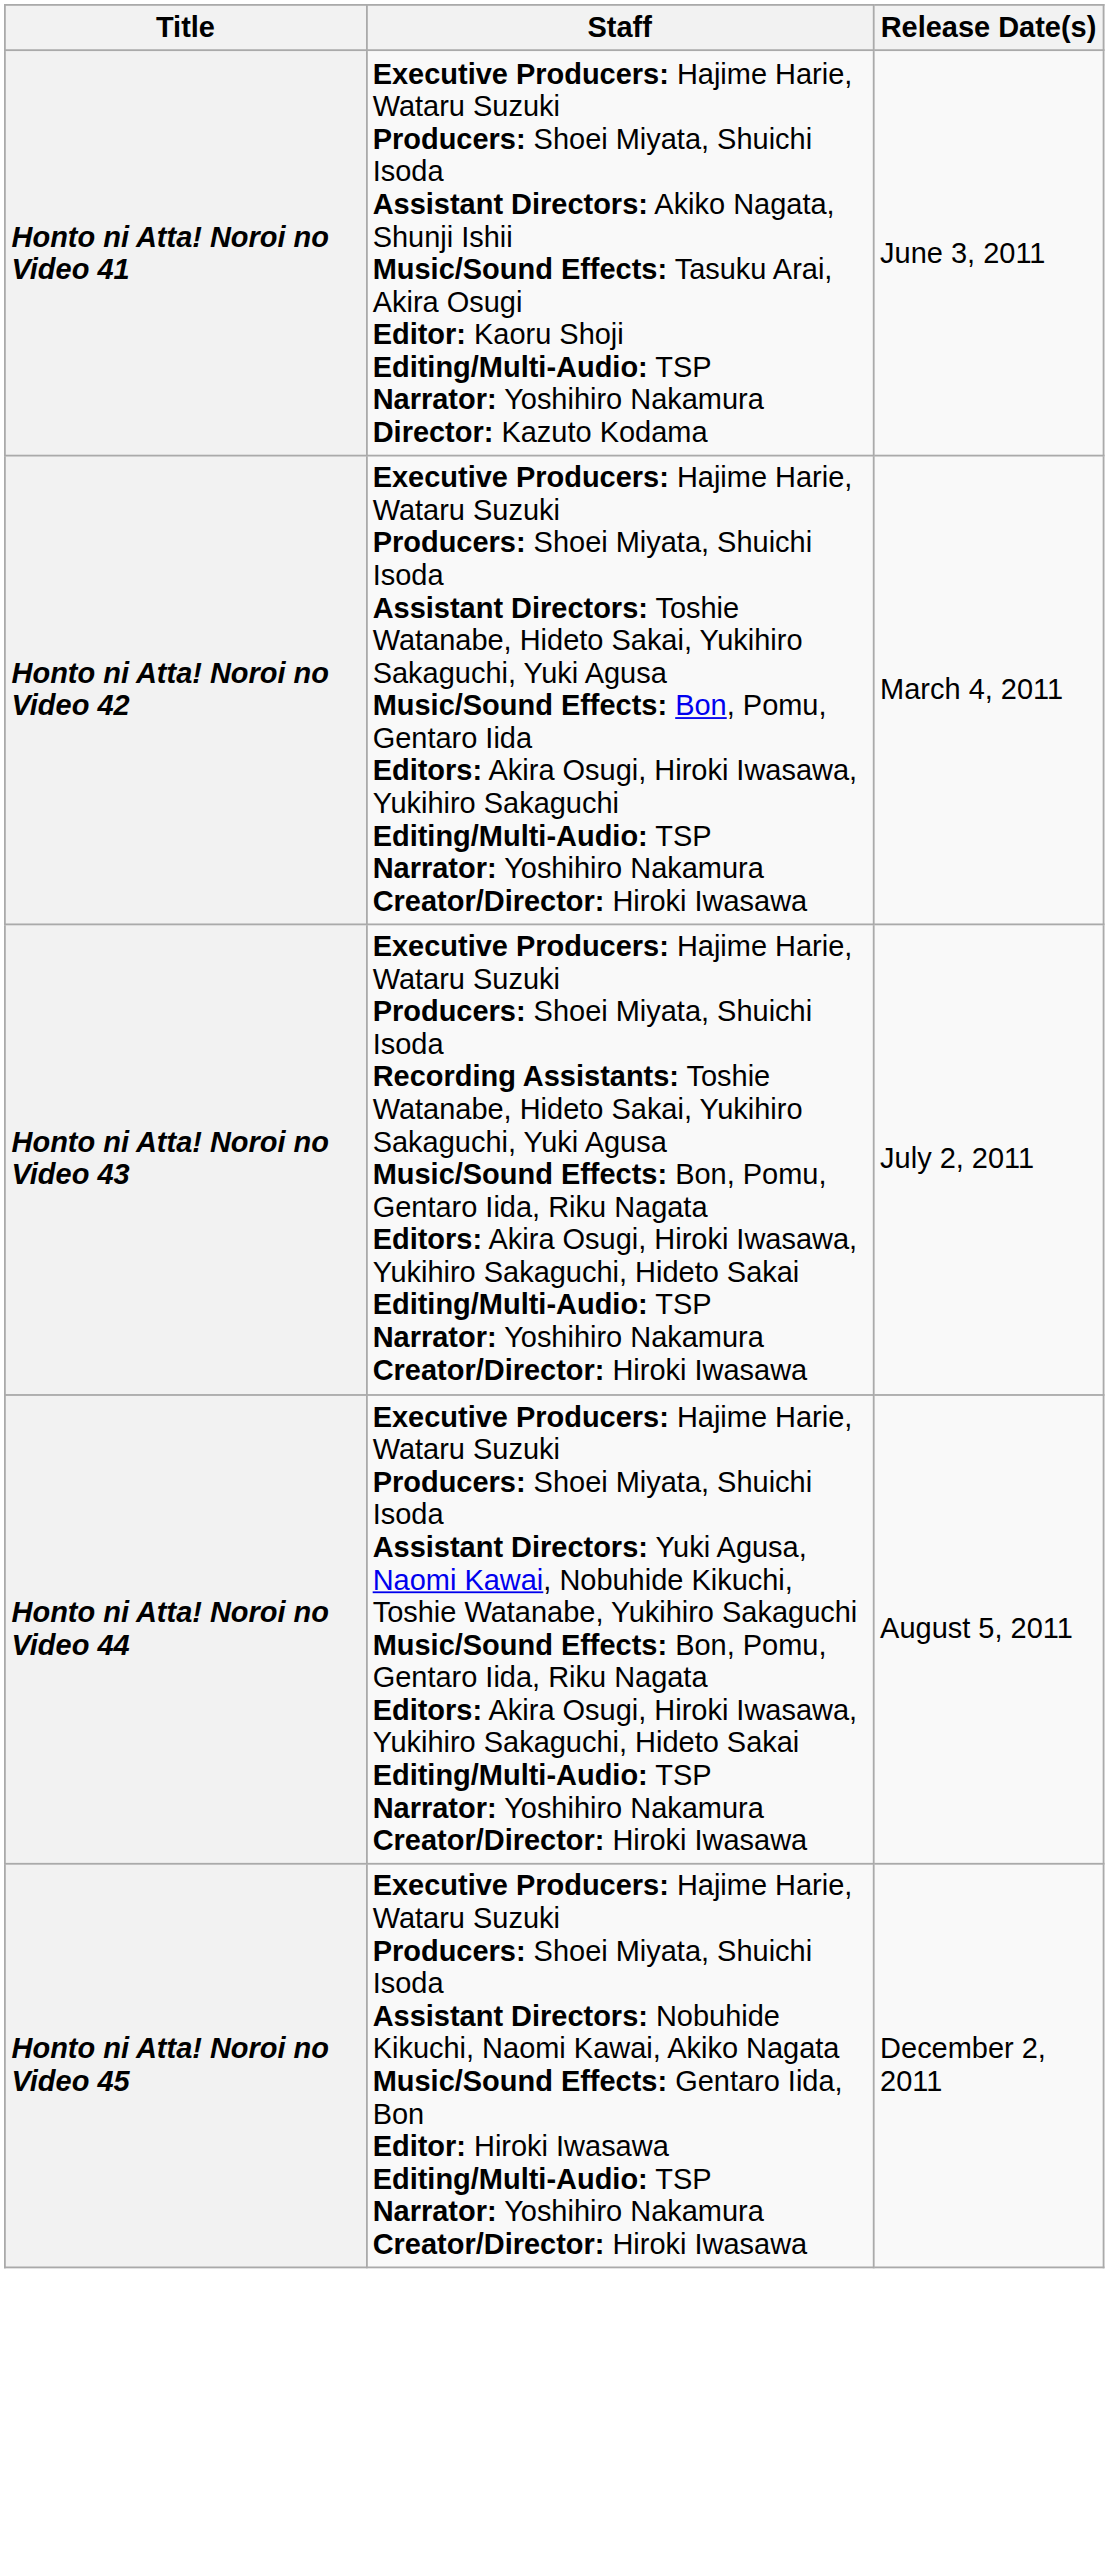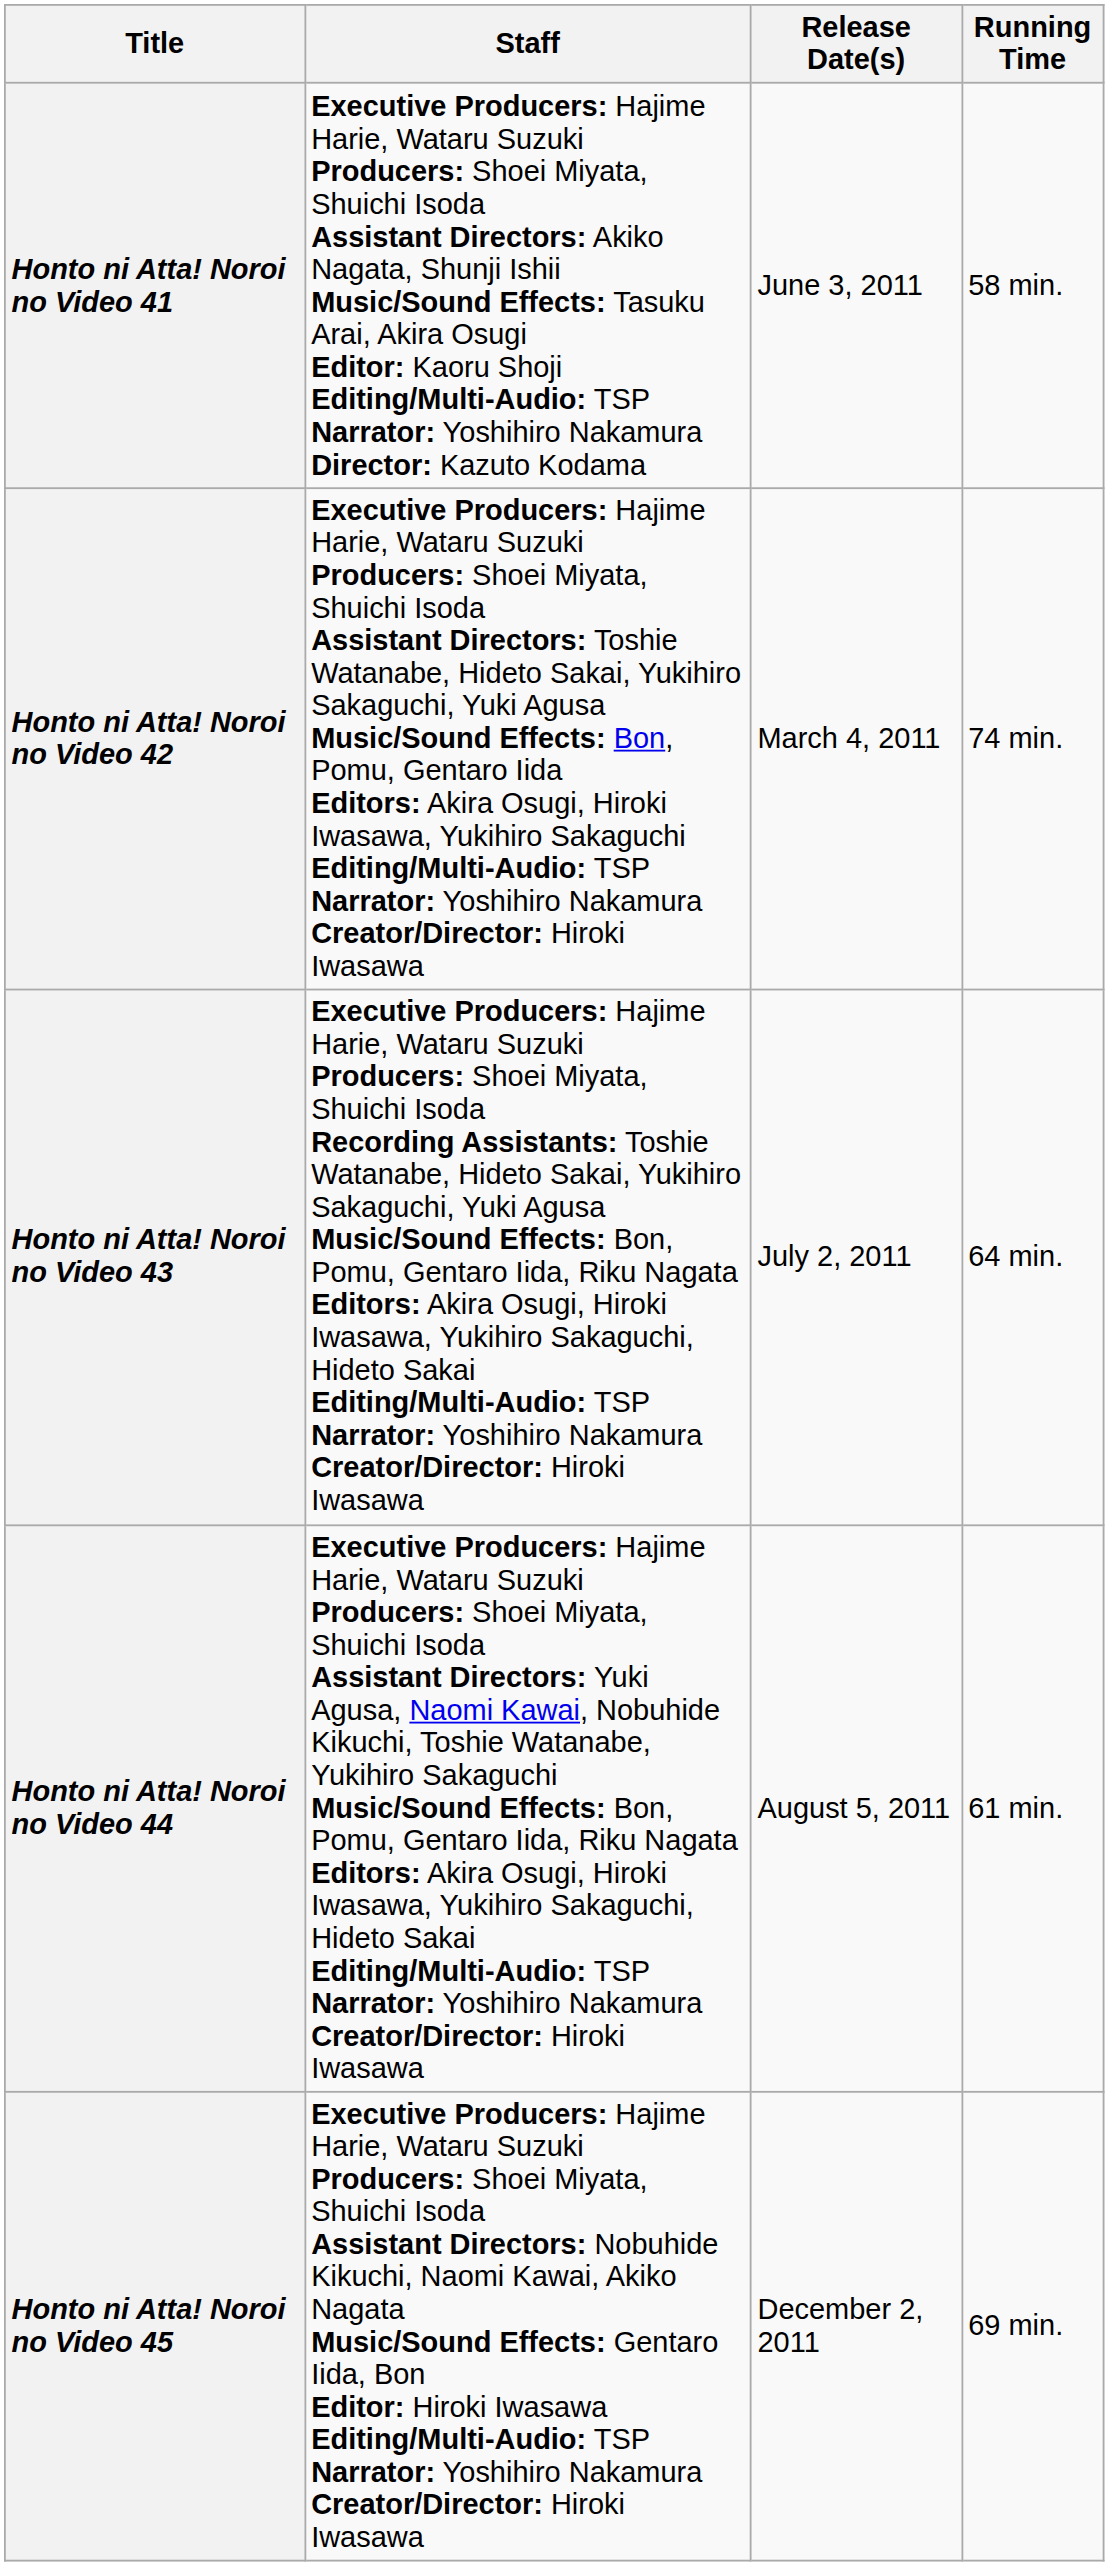 <table class="wikitable mw-collapsible mw-collapsed">
 <tr>
 <th style=width:20.0em>Title</th>
 <th style="width:25.0em">Staff</th>
 <th style="width:10.0em">Release Date(s)</th>
+<th style="width:5.0em">Running Time</th>
 </tr>
 <tr>
 <th style="text-align:left"><em>Honto ni Atta! Noroi no Video 41</em></th>
 <td><strong>Executive Producers:</strong> Hajime Harie, Wataru Suzuki<br><strong>Producers:</strong> Shoei Miyata, Shuichi Isoda<br><strong>Assistant Directors:</strong> Akiko Nagata, Shunji Ishii<br><strong>Music/Sound Effects:</strong> Tasuku Arai, Akira Osugi<br><strong>Editor:</strong> Kaoru Shoji<br><strong>Editing/Multi-Audio:</strong> TSP<br><strong>Narrator:</strong> Yoshihiro Nakamura<br><strong>Director:</strong> Kazuto Kodama</td>
 <td>June 3, 2011</td>
+<td>58 min.</td>
 </tr>
 <tr>
 <th style="text-align:left"><em>Honto ni Atta! Noroi no Video 42</em></th>
 <td><strong>Executive Producers:</strong> Hajime Harie, Wataru Suzuki<br><strong>Producers:</strong> Shoei Miyata, Shuichi Isoda<br><strong>Assistant Directors:</strong> Toshie Watanabe, Hideto Sakai, Yukihiro Sakaguchi, Yuki Agusa<br><strong>Music/Sound Effects:</strong> <a href='#'>Bon</a>, Pomu, Gentaro Iida<br><strong>Editors:</strong> Akira Osugi, Hiroki Iwasawa, Yukihiro Sakaguchi<br><strong>Editing/Multi-Audio:</strong> TSP<br><strong>Narrator:</strong> Yoshihiro Nakamura<br><strong>Creator/Director:</strong> Hiroki Iwasawa</td>
 <td>March 4, 2011</td>
+<td>74 min.</td>
 </tr>
 <tr>
 <th style="text-align:left"><em>Honto ni Atta! Noroi no Video 43</em></th>
 <td><strong>Executive Producers:</strong> Hajime Harie, Wataru Suzuki<br><strong>Producers:</strong> Shoei Miyata, Shuichi Isoda<br><strong>Recording Assistants:</strong> Toshie Watanabe, Hideto Sakai, Yukihiro Sakaguchi, Yuki Agusa<br><strong>Music/Sound Effects:</strong> Bon, Pomu, Gentaro Iida, Riku Nagata<br><strong>Editors:</strong> Akira Osugi, Hiroki Iwasawa, Yukihiro Sakaguchi, Hideto Sakai<br><strong>Editing/Multi-Audio:</strong> TSP<br><strong>Narrator:</strong> Yoshihiro Nakamura<br><strong>Creator/Director:</strong> Hiroki Iwasawa</td>
 <td>July 2, 2011</td>
+<td>64 min.</td>
 </tr>
 <tr>
 <th style="text-align:left"><em>Honto ni Atta! Noroi no Video 44</em></th>
 <td><strong>Executive Producers:</strong> Hajime Harie, Wataru Suzuki<br><strong>Producers:</strong> Shoei Miyata, Shuichi Isoda<br><strong>Assistant Directors:</strong> Yuki Agusa, <a href='#'>Naomi Kawai</a>, Nobuhide Kikuchi, Toshie Watanabe, Yukihiro Sakaguchi<br><strong>Music/Sound Effects:</strong> Bon, Pomu, Gentaro Iida, Riku Nagata<br><strong>Editors:</strong> Akira Osugi, Hiroki Iwasawa, Yukihiro Sakaguchi, Hideto Sakai<br><strong>Editing/Multi-Audio:</strong> TSP<br><strong>Narrator:</strong> Yoshihiro Nakamura<br><strong>Creator/Director:</strong> Hiroki Iwasawa</td>
 <td>August 5, 2011</td>
+<td>61 min.</td>
 </tr>
 <tr>
 <th style="text-align:left"><em>Honto ni Atta! Noroi no Video 45</em></th>
 <td><strong>Executive Producers:</strong> Hajime Harie, Wataru Suzuki<br><strong>Producers:</strong> Shoei Miyata, Shuichi Isoda<br><strong>Assistant Directors:</strong> Nobuhide Kikuchi, Naomi Kawai, Akiko Nagata<br><strong>Music/Sound Effects:</strong> Gentaro Iida, Bon<br><strong>Editor:</strong> Hiroki Iwasawa<br><strong>Editing/Multi-Audio:</strong> TSP<br><strong>Narrator:</strong> Yoshihiro Nakamura<br><strong>Creator/Director:</strong> Hiroki Iwasawa</td>
 <td>December 2, 2011</td>
+<td>69 min.</td>
 </tr>
 </table>
